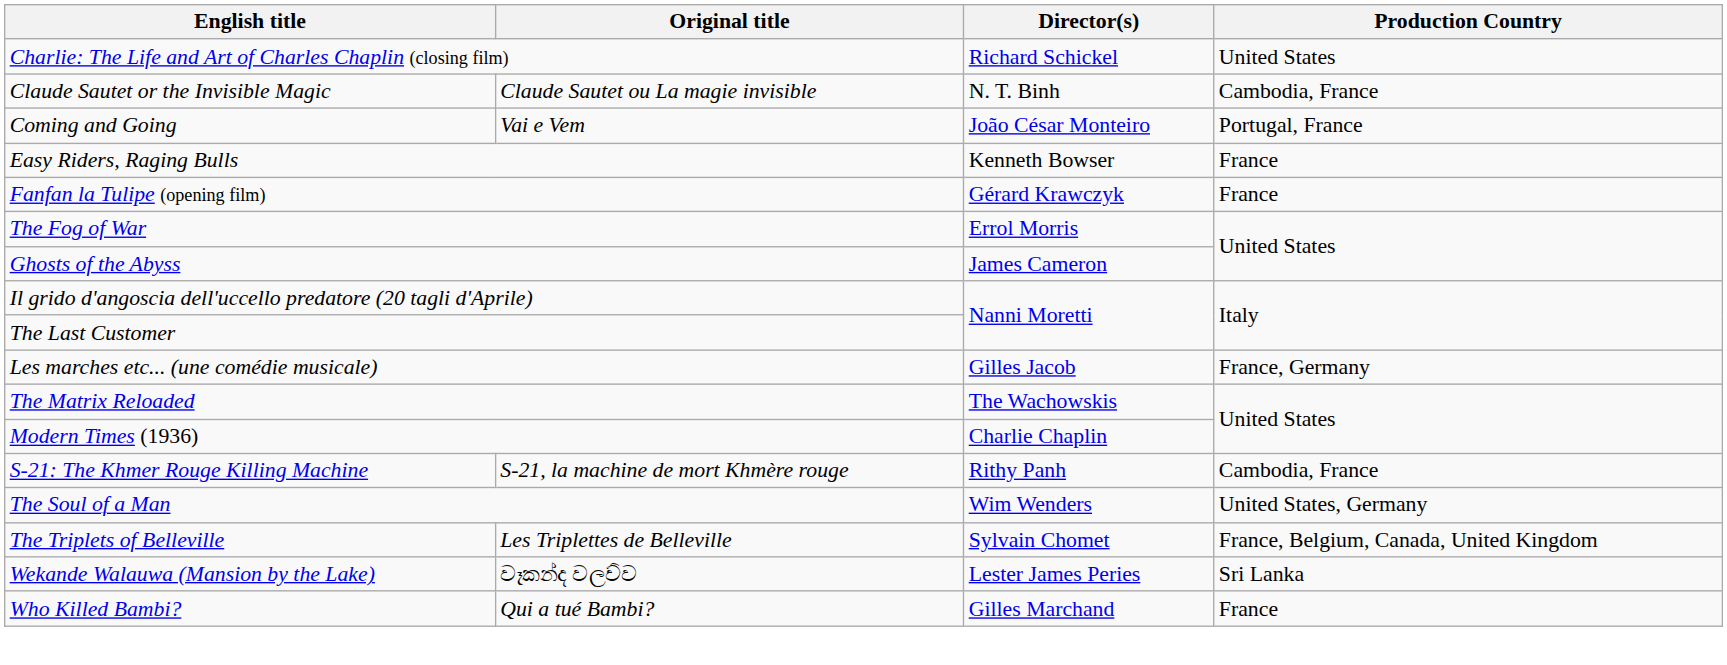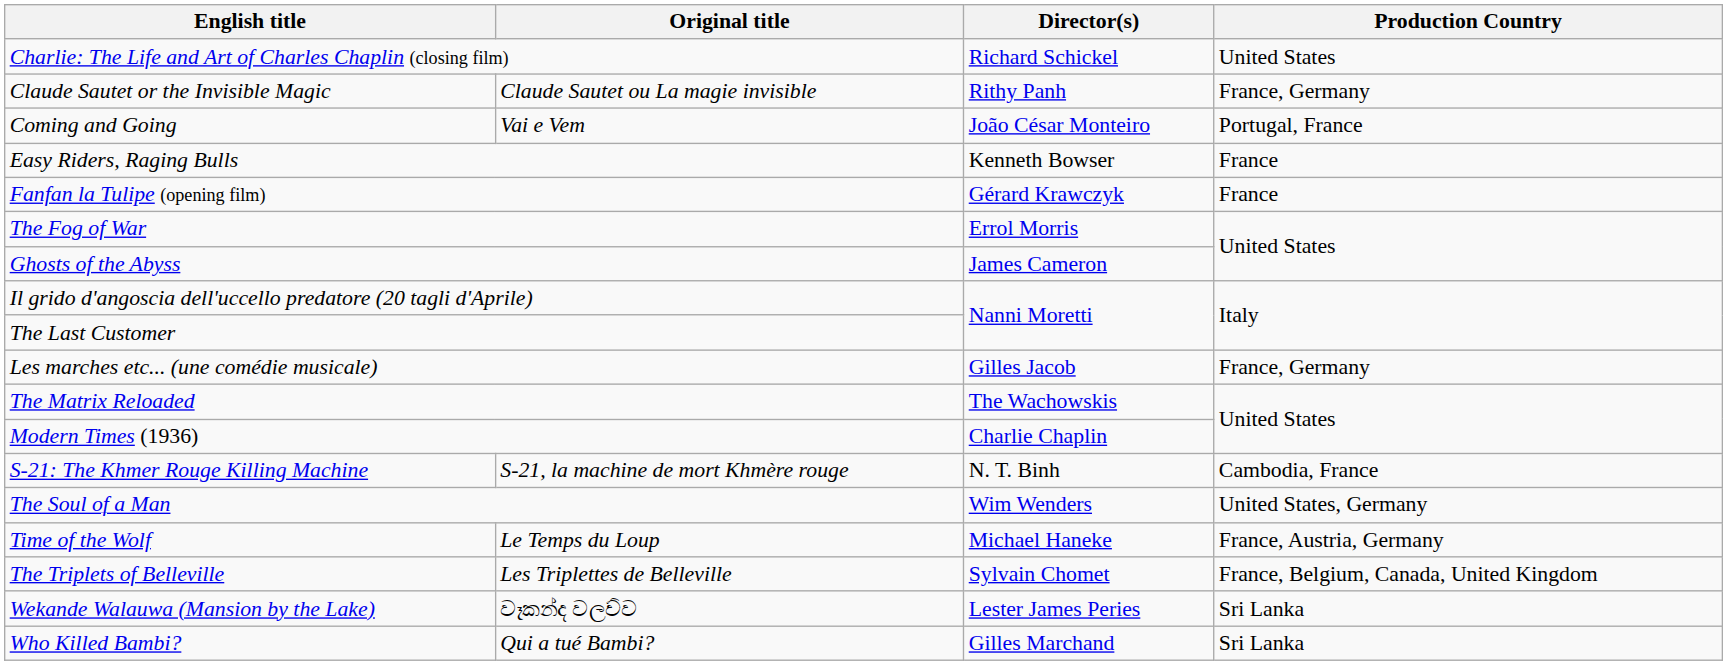 <table class="wikitable" width="100%" cellpadding="5">
 <tr>
 <th scope="col">English title</th>
 <th scope="col">Original title</th>
 <th scope="col">Director(s)</th>
 <th scope="col">Production Country</th>
 </tr>
 <tr>
 <td colspan="2"><em><a href='#'>Charlie: The Life and Art of Charles Chaplin</a></em> <small>(closing film)</small></td>
 <td data-sort-value="“Makhma”"><a href='#'>Richard Schickel</a></td>
 <td>United States</td>
 </tr>
 <tr>
 <td><em>Claude Sautet or the Invisible Magic</em></td>
 <td><em>Claude Sautet ou La magie invisible</em></td>
-<td>N. T. Binh</td>
-<td>Cambodia, France</td>
+<td><a href='#'>Rithy Panh</a></td>
+<td>France, Germany</td>
 </tr>
 <tr>
 <td><em>Coming and Going</em></td>
 <td><em>Vai e Vem</em></td>
 <td><a href='#'>João César Monteiro</a></td>
 <td>Portugal, France</td>
 </tr>
 <tr>
 <td colspan="2"><em>Easy Riders, Raging Bulls</em></td>
 <td>Kenneth Bowser</td>
 <td>France</td>
 </tr>
 <tr>
 <td colspan="2"><em><a href='#'>Fanfan la Tulipe</a></em> <small>(opening film)</small></td>
 <td><a href='#'>Gérard Krawczyk</a></td>
 <td>France</td>
 </tr>
 <tr>
 <td colspan="2"><em><a href='#'>The Fog of War</a></em></td>
 <td><a href='#'>Errol Morris</a></td>
 <td rowspan="2">United States</td>
 </tr>
 <tr>
 <td colspan="2"><em><a href='#'>Ghosts of the Abyss</a></em></td>
 <td><a href='#'>James Cameron</a></td>
 </tr>
 <tr>
 <td colspan="2"><em>Il grido d'angoscia dell'uccello predatore (20 tagli d'Aprile)</em></td>
 <td rowspan="2"><a href='#'>Nanni Moretti</a></td>
 <td rowspan="2">Italy</td>
 </tr>
 <tr>
 <td colspan="2"><em>The Last Customer</em></td>
 </tr>
 <tr>
 <td colspan="2"><em>Les marches etc... (une comédie musicale)</em></td>
 <td><a href='#'>Gilles Jacob</a></td>
 <td>France, Germany</td>
 </tr>
 <tr>
 <td colspan="2"><em><a href='#'>The Matrix Reloaded</a></em></td>
 <td><a href='#'>The Wachowskis</a></td>
 <td rowspan="2">United States</td>
 </tr>
 <tr>
 <td colspan="2"><em><a href='#'>Modern Times</a></em> (1936)</td>
 <td><a href='#'>Charlie Chaplin</a></td>
 </tr>
 <tr>
 <td><em><a href='#'>S-21: The Khmer Rouge Killing Machine</a></em></td>
 <td><em>S-21, la machine de mort Khmère rouge</em></td>
-<td><a href='#'>Rithy Panh</a></td>
+<td>N. T. Binh</td>
 <td>Cambodia, France</td>
 </tr>
 <tr>
 <td colspan="2"><em><a href='#'>The Soul of a Man</a></em></td>
 <td><a href='#'>Wim Wenders</a></td>
 <td>United States, Germany</td>
+</tr>
+<tr>
+<td><em><a href='#'>Time of the Wolf</a></em></td>
+<td><em>Le Temps du Loup</em></td>
+<td><a href='#'>Michael Haneke</a></td>
+<td>France, Austria, Germany</td>
 </tr>
 <tr>
 <td><em><a href='#'>The Triplets of Belleville</a></em></td>
 <td><em>Les Triplettes de Belleville</em></td>
 <td><a href='#'>Sylvain Chomet</a></td>
 <td>France, Belgium, Canada, United Kingdom</td>
 </tr>
 <tr>
 <td><em><a href='#'>Wekande Walauwa (Mansion by the Lake)</a></em></td>
 <td>වෑකන්ද වලව්ව</td>
 <td><a href='#'>Lester James Peries</a></td>
 <td>Sri Lanka</td>
 </tr>
 <tr>
 <td><em><a href='#'>Who Killed Bambi?</a></em></td>
 <td><em>Qui a tué Bambi?</em></td>
 <td><a href='#'>Gilles Marchand</a></td>
-<td>France</td>
+<td>Sri Lanka</td>
 </tr>
 </table>
